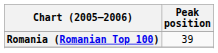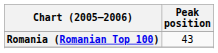 <table class="wikitable sortable plainrowheaders" style="text-align:center">
 <tr>
 <th>Chart (2005–2006)</th>
 <th>Peak<br>position</th>
 </tr>
 <tr>
 </tr>
 <tr>
 </tr>
 <tr>
 </tr>
 <tr>
 <th scope="row">Romania (<a href='#'>Romanian Top 100</a>)</th>
-<td>39</td>
+<td>43</td>
 </tr>
 <tr>
 </tr>
 <tr>
 </tr>
 </table>
